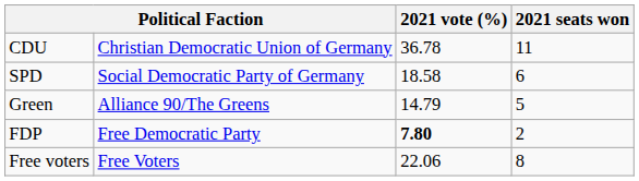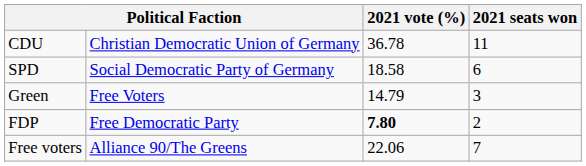 <table class="wikitable">
 <tr>
 <th colspan="2">Political Faction</th>
 <th>2021 vote (%)</th>
 <th>2021 seats won</th>
 </tr>
 <tr>
 <td>CDU</td>
 <td><a href='#'>Christian Democratic Union of Germany</a></td>
 <td>36.78</td>
 <td>11</td>
 </tr>
 <tr>
 <td>SPD</td>
 <td><a href='#'>Social Democratic Party of Germany</a></td>
 <td>18.58</td>
 <td>6</td>
 </tr>
 <tr>
 <td>Green</td>
-<td><a href='#'>Alliance 90/The Greens</a></td>
+<td><a href='#'>Free Voters</a></td>
 <td>14.79</td>
-<td>5</td>
+<td>3</td>
 </tr>
 <tr>
 <td>FDP</td>
 <td><a href='#'>Free Democratic Party</a></td>
 <td><strong>7.80</strong></td>
 <td>2</td>
 </tr>
 <tr>
 <td>Free voters</td>
-<td><a href='#'>Free Voters</a></td>
+<td><a href='#'>Alliance 90/The Greens</a></td>
 <td>22.06</td>
-<td>8</td>
+<td>7</td>
 </tr>
 </table>
